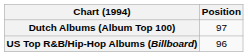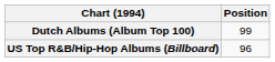 <table class="wikitable sortable plainrowheaders" style="text-align:center">
 <tr>
 <th scope="col">Chart (1994)</th>
 <th scope="col">Position</th>
 </tr>
 <tr>
 <th scope="row">Dutch Albums (Album Top 100)</th>
-<td>97</td>
+<td>99</td>
 </tr>
 <tr>
 <th scope="row">US Top R&B/Hip-Hop Albums (<em>Billboard</em>)</th>
 <td>96</td>
 </tr>
 </table>
